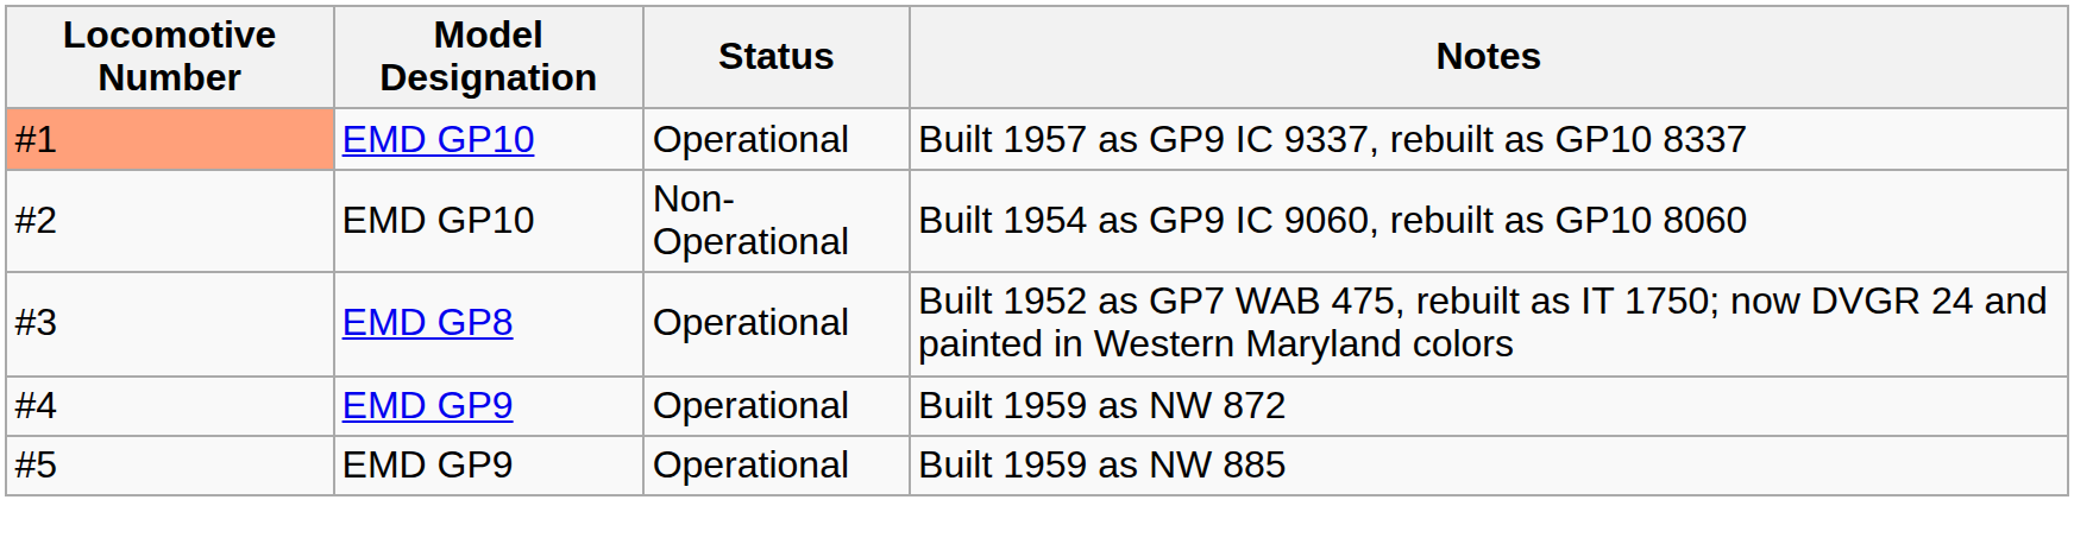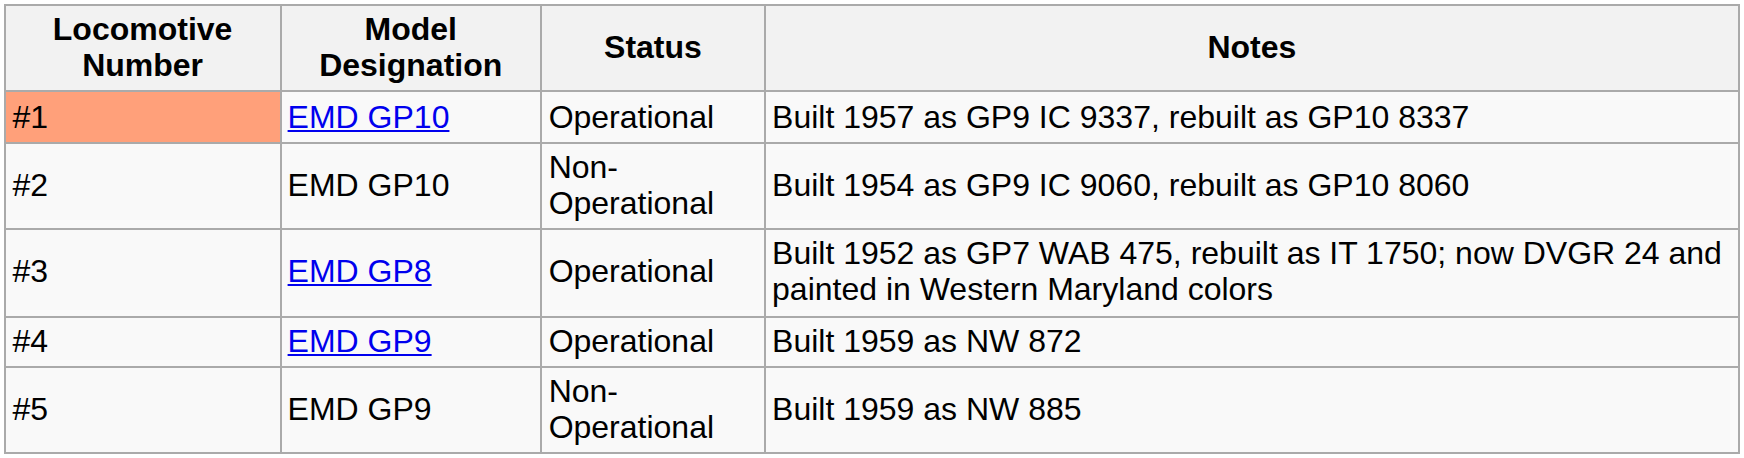 <table class="wikitable">
 <tr>
 <th>Locomotive Number</th>
 <th>Model Designation</th>
 <th>Status</th>
 <th>Notes</th>
 </tr>
 <tr>
 <td style="background: lightsalmon;">#1</td>
 <td><a href='#'>EMD GP10</a></td>
 <td>Operational</td>
 <td>Built 1957 as GP9 IC 9337, rebuilt as GP10 8337</td>
 </tr>
 <tr>
 <td>#2</td>
 <td>EMD GP10</td>
 <td>Non-Operational</td>
 <td>Built 1954 as GP9 IC 9060, rebuilt as GP10 8060</td>
 </tr>
 <tr>
 <td>#3</td>
 <td><a href='#'>EMD GP8</a></td>
 <td>Operational</td>
 <td>Built 1952 as GP7 WAB 475, rebuilt as IT 1750; now DVGR 24 and painted in Western Maryland colors</td>
 </tr>
 <tr>
 <td>#4</td>
 <td><a href='#'>EMD GP9</a></td>
 <td>Operational</td>
 <td>Built 1959 as NW 872</td>
 </tr>
 <tr>
 <td>#5</td>
 <td>EMD GP9</td>
-<td>Operational</td>
+<td>Non-Operational</td>
 <td>Built 1959 as NW 885</td>
 </tr>
 </table>
